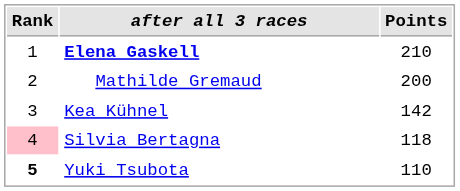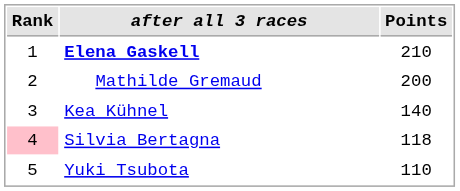 <table cellspacing="1" cellpadding="3" style="border:1px solid #aaa; font-size:86%;">
 <tr style="background:#e4e4e4;">
 <th style="border-bottom:1px solid #aaa; width:10px;">Rank</th>
 <th style="border-bottom:1px solid #aaa; width:200px;"><em>after all 3 races</em></th>
 <th style="border-bottom:1px solid #aaa; width:20px;">Points</th>
 </tr>
 <tr>
 <td align=center>1</td>
 <td><strong> <a href='#'>Elena Gaskell</a></strong></td>
 <td align=center>210</td>
 </tr>
 <tr>
 <td align=center>2</td>
 <td>   <a href='#'>Mathilde Gremaud</a></td>
 <td align=center>200</td>
 </tr>
 <tr>
 <td align=center>3</td>
 <td> <a href='#'>Kea Kühnel</a></td>
-<td align=center>142</td>
+<td align=center>140</td>
 </tr>
 <tr>
 <td align=center style="background: pink;">4</td>
 <td> <a href='#'>Silvia Bertagna</a></td>
 <td align=center>118</td>
 </tr>
 <tr>
-<td align=center><strong>5</strong></td>
+<td align=center>5</td>
 <td> <a href='#'>Yuki Tsubota</a></td>
 <td align=center>110</td>
 </tr>
 </table>
